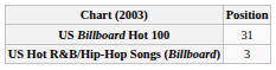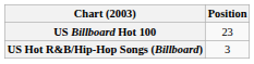 <table class="wikitable sortable plainrowheaders" style="text-align:center">
 <tr>
 <th scope="col">Chart (2003)</th>
 <th scope="col">Position</th>
 </tr>
 <tr>
 <th scope="row">US <em>Billboard</em> Hot 100</th>
-<td style="text-align:center;">31</td>
+<td style="text-align:center;">23</td>
 </tr>
 <tr>
 <th scope="row">US Hot R&B/Hip-Hop Songs (<em>Billboard</em>)</th>
 <td style="text-align:center;">3</td>
 </tr>
 </table>
